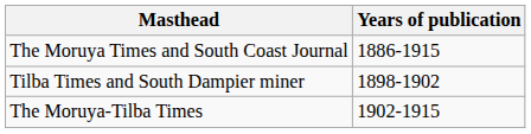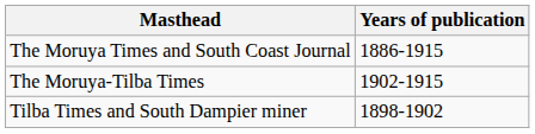 <table class="wikitable sortable">
 <tr>
 <th>Masthead</th>
 <th>Years of publication</th>
 </tr>
 <tr>
 <td>The Moruya Times and South Coast Journal</td>
 <td>1886-1915</td>
 </tr>
 <tr>
+<td>The Moruya-Tilba Times</td>
+<td>1902-1915</td>
+</tr>
+<tr>
 <td>Tilba Times and South Dampier miner</td>
 <td>1898-1902</td>
 </tr>
-<tr>
-<td>The Moruya-Tilba Times</td>
-<td>1902-1915</td>
-</tr>
 </table>
